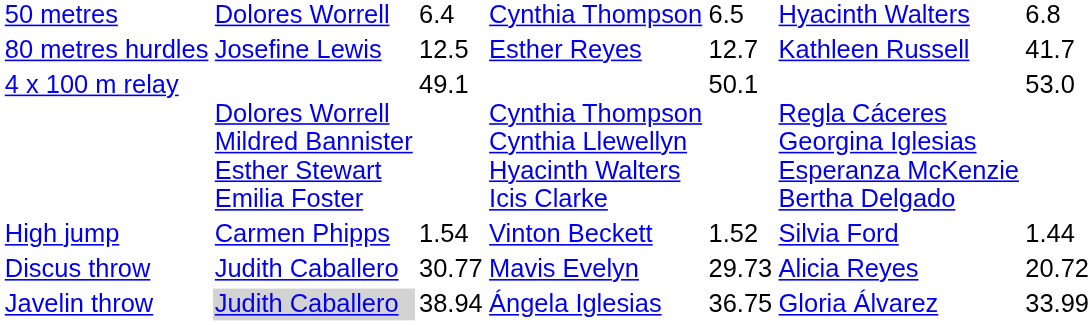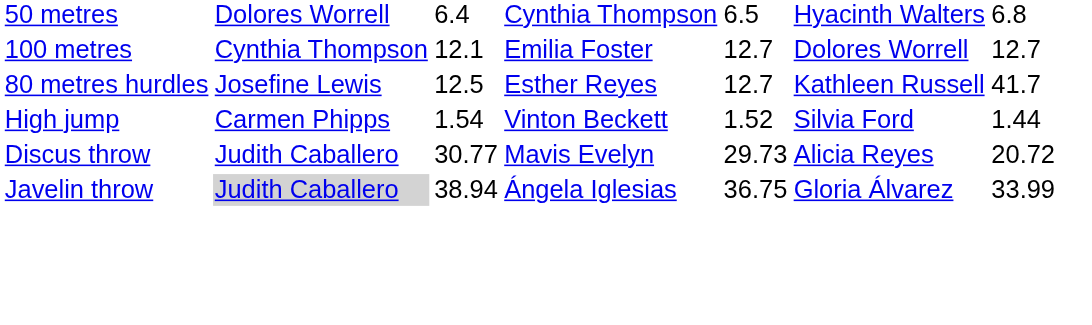 <table>
 <tr>
 <td><a href='#'>50 metres</a></td>
 <td><a href='#'>Dolores Worrell</a><br> </td>
 <td>6.4</td>
 <td><a href='#'>Cynthia Thompson</a><br> </td>
 <td>6.5</td>
 <td><a href='#'>Hyacinth Walters</a><br> </td>
 <td>6.8</td>
 </tr>
 <tr>
+<td><a href='#'>100 metres</a></td>
+<td><a href='#'>Cynthia Thompson</a><br> </td>
+<td>12.1</td>
+<td><a href='#'>Emilia Foster</a><br> </td>
+<td>12.7</td>
+<td><a href='#'>Dolores Worrell</a><br> </td>
+<td>12.7</td>
+</tr>
+<tr>
 <td><a href='#'>80 metres hurdles</a></td>
 <td><a href='#'>Josefine Lewis</a><br> </td>
 <td>12.5</td>
 <td><a href='#'>Esther Reyes</a><br> </td>
 <td>12.7</td>
 <td><a href='#'>Kathleen Russell</a><br> </td>
 <td>41.7</td>
-</tr>
-<tr style="vertical-align:top;">
-<td><a href='#'>4 x 100 m relay</a></td>
-<td><br> <a href='#'>Dolores Worrell</a><br> <a href='#'>Mildred Bannister</a><br> <a href='#'>Esther Stewart</a><br> <a href='#'>Emilia Foster</a></td>
-<td>49.1</td>
-<td><br> <a href='#'>Cynthia Thompson</a><br> <a href='#'>Cynthia Llewellyn</a><br> <a href='#'>Hyacinth Walters</a><br> <a href='#'>Icis Clarke</a></td>
-<td>50.1</td>
-<td><br> <a href='#'>Regla Cáceres</a><br> <a href='#'>Georgina Iglesias</a><br> <a href='#'>Esperanza McKenzie</a><br> <a href='#'>Bertha Delgado</a></td>
-<td>53.0</td>
 </tr>
 <tr>
 <td><a href='#'>High jump</a></td>
 <td><a href='#'>Carmen Phipps</a><br> </td>
 <td>1.54</td>
 <td><a href='#'>Vinton Beckett</a><br> </td>
 <td>1.52</td>
 <td><a href='#'>Silvia Ford</a><br> </td>
 <td>1.44</td>
 </tr>
 <tr>
 <td><a href='#'>Discus throw</a></td>
 <td><a href='#'>Judith Caballero</a><br> </td>
 <td>30.77</td>
 <td><a href='#'>Mavis Evelyn</a><br> </td>
 <td>29.73</td>
 <td><a href='#'>Alicia Reyes</a><br> </td>
 <td>20.72</td>
 </tr>
 <tr>
 <td><a href='#'>Javelin throw</a></td>
 <td style="background: lightgrey;"><a href='#'>Judith Caballero</a><br> </td>
 <td>38.94</td>
 <td><a href='#'>Ángela Iglesias</a><br> </td>
 <td>36.75</td>
 <td><a href='#'>Gloria Álvarez</a><br> </td>
 <td>33.99</td>
 </tr>
 </table>
